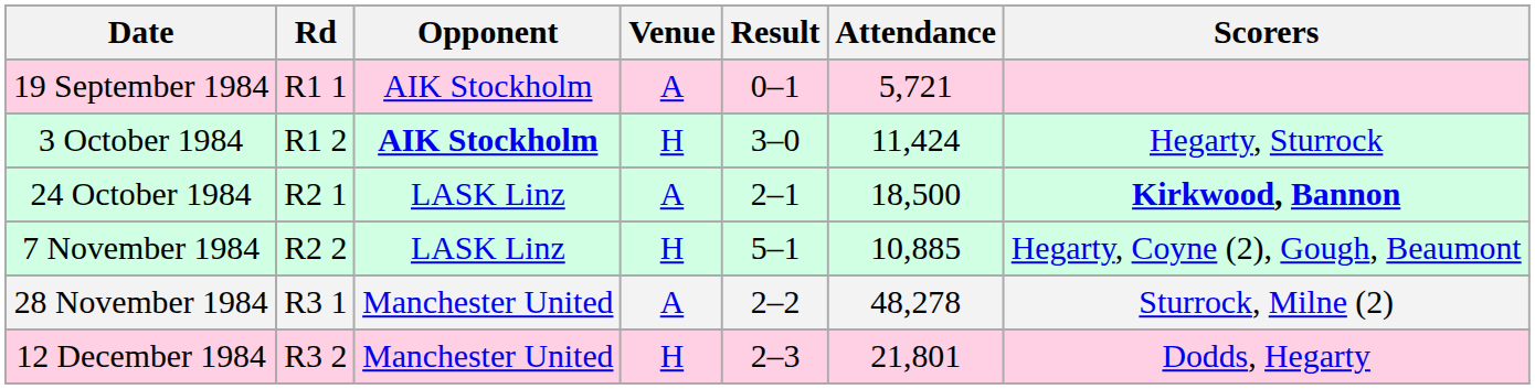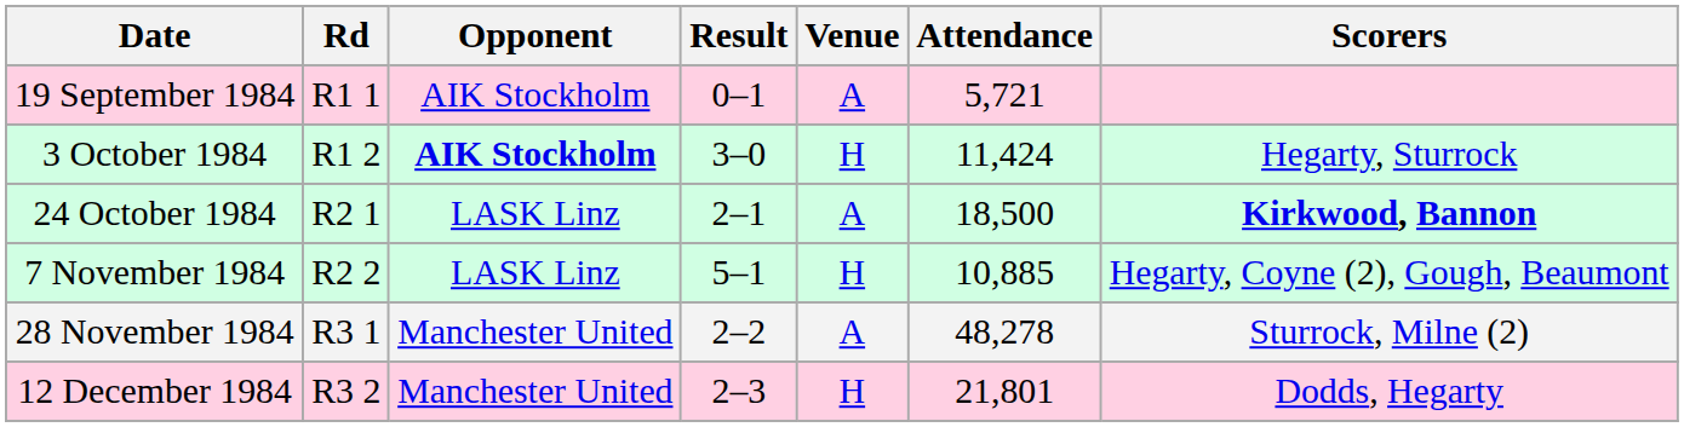 <table class="wikitable sortable" style="font-size:95%; text-align:center">
 <tr>
 <th>Date</th>
 <th>Rd</th>
 <th>Opponent</th>
+<th>Result</th>
 <th>Venue</th>
-<th>Result</th>
 <th>Attendance</th>
 <th>Scorers</th>
 </tr>
 <tr bgcolor = "#ffd0e3">
 <td>19 September 1984</td>
 <td>R1 1</td>
 <td><a href='#'>AIK Stockholm</a></td>
+<td>0–1</td>
 <td><a href='#'>A</a></td>
-<td>0–1</td>
 <td>5,721</td>
 <td></td>
 </tr>
 <tr bgcolor = "#d0ffe3">
 <td>3 October 1984</td>
 <td>R1 2</td>
 <td><strong><a href='#'>AIK Stockholm</a></strong></td>
+<td>3–0</td>
 <td><a href='#'>H</a></td>
-<td>3–0</td>
 <td>11,424</td>
 <td><a href='#'>Hegarty</a>, <a href='#'>Sturrock</a></td>
 </tr>
 <tr bgcolor = "#d0ffe3">
 <td>24 October 1984</td>
 <td>R2 1</td>
 <td><a href='#'>LASK Linz</a></td>
+<td>2–1</td>
 <td><a href='#'>A</a></td>
-<td>2–1</td>
 <td>18,500</td>
 <td><strong><a href='#'>Kirkwood</a>, <a href='#'>Bannon</a></strong></td>
 </tr>
 <tr bgcolor = "#d0ffe3">
 <td>7 November 1984</td>
 <td>R2 2</td>
 <td><a href='#'>LASK Linz</a></td>
+<td>5–1</td>
 <td><a href='#'>H</a></td>
-<td>5–1</td>
 <td>10,885</td>
 <td><a href='#'>Hegarty</a>, <a href='#'>Coyne</a> (2), <a href='#'>Gough</a>, <a href='#'>Beaumont</a></td>
 </tr>
 <tr bgcolor = "#f3f3f3">
 <td>28 November 1984</td>
 <td>R3 1</td>
 <td><a href='#'>Manchester United</a></td>
+<td>2–2</td>
 <td><a href='#'>A</a></td>
-<td>2–2</td>
 <td>48,278</td>
 <td><a href='#'>Sturrock</a>, <a href='#'>Milne</a> (2)</td>
 </tr>
 <tr bgcolor = "#ffd0e3">
 <td>12 December 1984</td>
 <td>R3 2</td>
 <td><a href='#'>Manchester United</a></td>
+<td>2–3</td>
 <td><a href='#'>H</a></td>
-<td>2–3</td>
 <td>21,801</td>
 <td><a href='#'>Dodds</a>, <a href='#'>Hegarty</a></td>
 </tr>
 </table>
